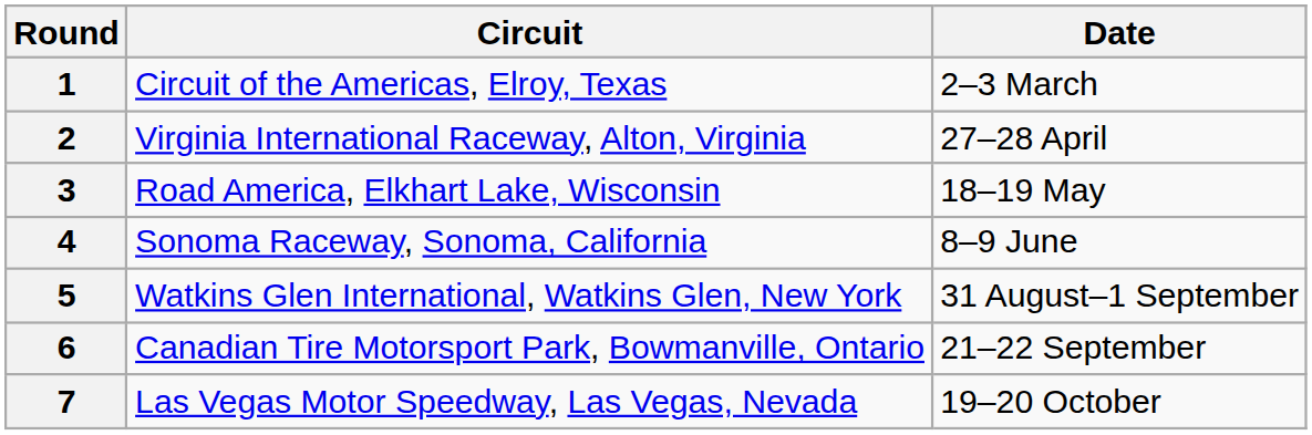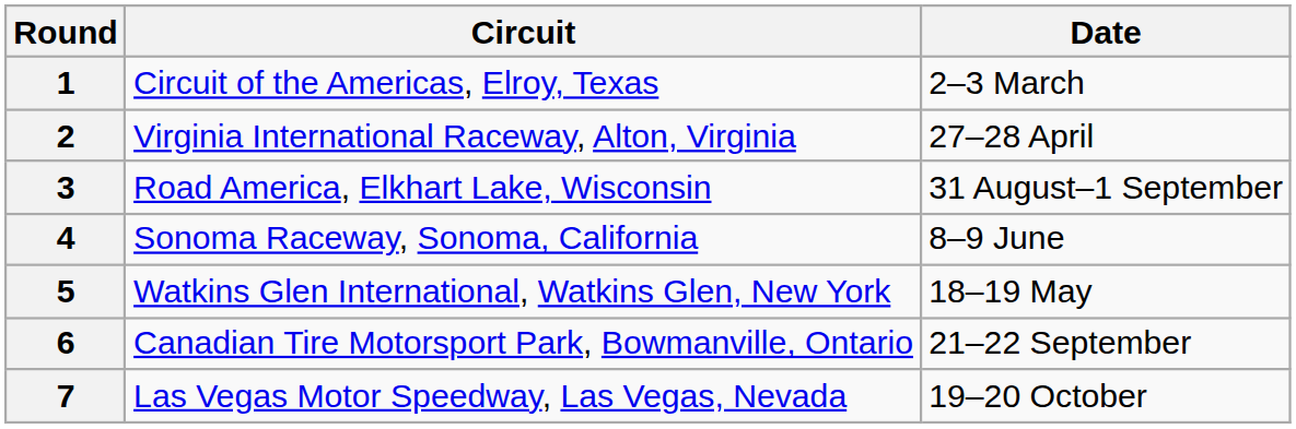 <table class="wikitable" style="font-size: 85%;">
 <tr>
 <th>Round</th>
 <th>Circuit</th>
 <th>Date</th>
 </tr>
 <tr>
 <th>1</th>
 <td> <a href='#'>Circuit of the Americas</a>, <a href='#'>Elroy, Texas</a></td>
 <td>2–3 March</td>
 </tr>
 <tr>
 <th>2</th>
 <td> <a href='#'>Virginia International Raceway</a>, <a href='#'>Alton, Virginia</a></td>
 <td>27–28 April</td>
 </tr>
 <tr>
 <th>3</th>
 <td> <a href='#'>Road America</a>, <a href='#'>Elkhart Lake, Wisconsin</a></td>
-<td>18–19 May</td>
+<td>31 August–1 September</td>
 </tr>
 <tr>
 <th>4</th>
 <td> <a href='#'>Sonoma Raceway</a>, <a href='#'>Sonoma, California</a></td>
 <td>8–9 June</td>
 </tr>
 <tr>
 <th>5</th>
 <td> <a href='#'>Watkins Glen International</a>, <a href='#'>Watkins Glen, New York</a></td>
-<td>31 August–1 September</td>
+<td>18–19 May</td>
 </tr>
 <tr>
 <th>6</th>
 <td> <a href='#'>Canadian Tire Motorsport Park</a>, <a href='#'>Bowmanville, Ontario</a></td>
 <td>21–22 September</td>
 </tr>
 <tr>
 <th>7</th>
 <td> <a href='#'>Las Vegas Motor Speedway</a>, <a href='#'>Las Vegas, Nevada</a></td>
 <td>19–20 October</td>
 </tr>
 </table>
